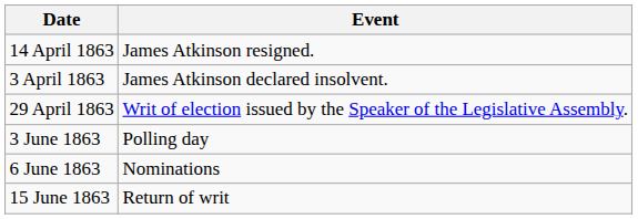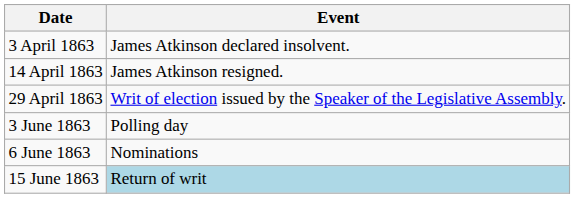 <table class="wikitable">
 <tr>
 <th>Date</th>
 <th>Event</th>
 </tr>
 <tr>
+<td>3 April 1863</td>
+<td>James Atkinson declared insolvent.</td>
+</tr>
+<tr>
 <td>14 April 1863</td>
 <td>James Atkinson resigned.</td>
-</tr>
-<tr>
-<td>3 April 1863</td>
-<td>James Atkinson declared insolvent.</td>
 </tr>
 <tr>
 <td>29 April 1863</td>
 <td><a href='#'>Writ of election</a> issued by the <a href='#'>Speaker of the Legislative Assembly</a>.</td>
 </tr>
 <tr>
 <td>3 June 1863</td>
 <td>Polling day</td>
 </tr>
 <tr>
 <td>6 June 1863</td>
 <td>Nominations</td>
 </tr>
 <tr>
 <td>15 June 1863</td>
-<td>Return of writ</td>
+<td style="background: lightblue;">Return of writ</td>
 </tr>
 </table>
